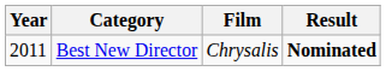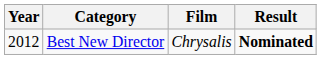 <table class="wikitable">
 <tr>
 <th>Year</th>
 <th>Category</th>
 <th>Film</th>
 <th>Result</th>
 </tr>
 <tr>
-<td>2011</td>
+<td>2012</td>
 <td><a href='#'>Best New Director</a></td>
 <td><em>Chrysalis</em></td>
 <td><strong>Nominated</strong></td>
 </tr>
 </table>
